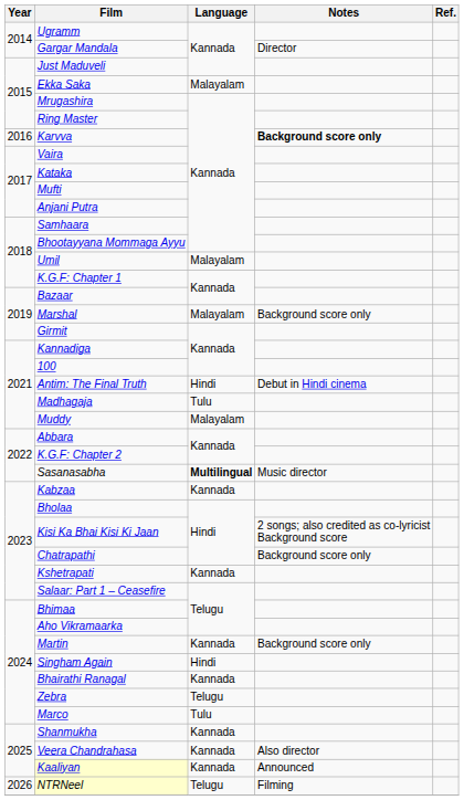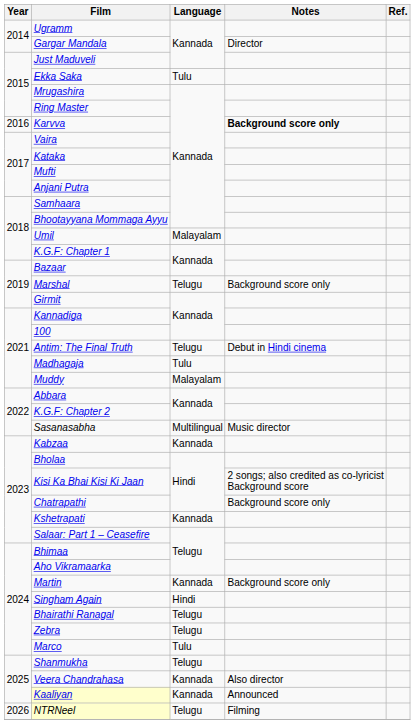 <table class="wikitable sortable">
 <tr>
 <th>Year</th>
 <th>Film</th>
 <th>Language</th>
 <th>Notes</th>
 <th>Ref.</th>
 </tr>
 <tr>
 <td rowspan="2">2014</td>
 <td><em><a href='#'>Ugramm</a></em></td>
 <td rowspan="3">Kannada</td>
 <td></td>
 <td></td>
 </tr>
 <tr>
 <td><em><a href='#'>Gargar Mandala</a></em></td>
 <td>Director</td>
 <td></td>
 </tr>
 <tr>
 <td rowspan="4">2015</td>
 <td><em><a href='#'>Just Maduveli</a></em></td>
 <td></td>
 <td></td>
 </tr>
 <tr>
 <td><em><a href='#'>Ekka Saka</a></em></td>
-<td>Malayalam</td>
+<td>Tulu</td>
 <td></td>
 <td></td>
 </tr>
 <tr>
 <td><em><a href='#'>Mrugashira</a></em></td>
 <td rowspan="9">Kannada</td>
 <td></td>
 <td></td>
 </tr>
 <tr>
 <td><em><a href='#'>Ring Master</a></em></td>
 <td></td>
 <td></td>
 </tr>
 <tr>
 <td>2016</td>
 <td><em><a href='#'>Karvva</a></em></td>
 <td><strong>Background score only</strong></td>
 <td></td>
 </tr>
 <tr>
 <td rowspan="4">2017</td>
 <td><em><a href='#'>Vaira</a></em></td>
 <td></td>
 <td></td>
 </tr>
 <tr>
 <td><em><a href='#'>Kataka</a></em></td>
 <td></td>
 <td></td>
 </tr>
 <tr>
 <td><em><a href='#'>Mufti</a></em></td>
 <td></td>
 <td></td>
 </tr>
 <tr>
 <td><em><a href='#'>Anjani Putra</a></em></td>
 <td></td>
 <td></td>
 </tr>
 <tr>
 <td rowspan="4">2018</td>
 <td><em><a href='#'>Samhaara</a></em></td>
 <td></td>
 <td></td>
 </tr>
 <tr>
 <td><em><a href='#'>Bhootayyana Mommaga Ayyu</a></em></td>
 <td></td>
 <td></td>
 </tr>
 <tr>
 <td><em><a href='#'>Umil</a></em></td>
 <td>Malayalam</td>
 <td></td>
 <td></td>
 </tr>
 <tr>
 <td><em><a href='#'>K.G.F: Chapter 1</a></em></td>
 <td rowspan="2">Kannada</td>
 <td></td>
 <td></td>
 </tr>
 <tr>
 <td rowspan="3">2019</td>
 <td><em><a href='#'>Bazaar</a></em></td>
 <td></td>
 <td></td>
 </tr>
 <tr>
 <td><a href='#'><em>Marshal</em></a></td>
-<td>Malayalam</td>
+<td>Telugu</td>
 <td>Background score only</td>
 <td></td>
 </tr>
 <tr>
 <td><em><a href='#'>Girmit</a></em></td>
 <td rowspan="3">Kannada</td>
 <td></td>
 <td></td>
 </tr>
 <tr>
 <td rowspan="5">2021</td>
 <td><em><a href='#'>Kannadiga</a></em></td>
 <td></td>
 <td></td>
 </tr>
 <tr>
 <td><em><a href='#'>100</a></em></td>
 <td></td>
 <td></td>
 </tr>
 <tr>
 <td><em><a href='#'>Antim: The Final Truth</a></em></td>
-<td>Hindi</td>
+<td>Telugu</td>
 <td>Debut in <a href='#'>Hindi cinema</a></td>
 <td></td>
 </tr>
 <tr>
 <td><em><a href='#'>Madhagaja</a></em></td>
 <td>Tulu</td>
 <td></td>
 <td></td>
 </tr>
 <tr>
 <td><em><a href='#'>Muddy</a></em></td>
 <td>Malayalam</td>
 <td></td>
 <td></td>
 </tr>
 <tr>
 <td rowspan="3">2022</td>
 <td><em><a href='#'>Abbara</a></em></td>
 <td rowspan="2">Kannada</td>
 <td></td>
 <td></td>
 </tr>
 <tr>
 <td><em><a href='#'>K.G.F: Chapter 2</a></em></td>
 <td></td>
 <td></td>
 </tr>
 <tr>
 <td><em>Sasanasabha</em></td>
-<td><strong>Multilingual</strong></td>
+<td>Multilingual</td>
 <td>Music director</td>
 <td></td>
 </tr>
 <tr>
 <td rowspan="6">2023</td>
 <td><em><a href='#'>Kabzaa</a></em></td>
 <td>Kannada</td>
 <td></td>
 <td></td>
 </tr>
 <tr>
 <td><em><a href='#'>Bholaa</a></em></td>
 <td rowspan="3">Hindi</td>
 <td></td>
 <td></td>
 </tr>
 <tr>
 <td><em><a href='#'>Kisi Ka Bhai Kisi Ki Jaan</a></em></td>
 <td>2 songs; also credited as co-lyricist <br>Background score</td>
 <td></td>
 </tr>
 <tr>
 <td><em><a href='#'>Chatrapathi</a></em></td>
 <td>Background score only</td>
 <td></td>
 </tr>
 <tr>
 <td><em><a href='#'>Kshetrapati</a></em></td>
 <td>Kannada</td>
 <td></td>
 <td></td>
 </tr>
 <tr>
 <td><em><a href='#'>Salaar: Part 1 – Ceasefire</a></em></td>
 <td rowspan="3">Telugu</td>
 <td></td>
 <td></td>
 </tr>
 <tr>
 <td rowspan="7">2024</td>
 <td><em><a href='#'>Bhimaa</a></em></td>
 <td></td>
 <td></td>
 </tr>
 <tr>
 <td><em><a href='#'>Aho Vikramaarka</a></em></td>
 <td></td>
 <td></td>
 </tr>
 <tr>
 <td><em><a href='#'>Martin</a></em></td>
 <td>Kannada</td>
 <td>Background score only</td>
 <td></td>
 </tr>
 <tr>
 <td><em><a href='#'>Singham Again</a></em></td>
 <td>Hindi</td>
 <td></td>
 <td></td>
 </tr>
 <tr>
 <td><em><a href='#'>Bhairathi Ranagal</a></em></td>
-<td>Kannada</td>
+<td>Telugu</td>
 <td></td>
 <td></td>
 </tr>
 <tr>
 <td><em><a href='#'>Zebra</a></em></td>
 <td>Telugu</td>
 <td></td>
 <td></td>
 </tr>
 <tr>
 <td><em><a href='#'>Marco</a></em></td>
 <td>Tulu</td>
 <td></td>
 <td></td>
 </tr>
 <tr>
 <td rowspan="3">2025</td>
 <td><em><a href='#'>Shanmukha</a></em></td>
-<td>Kannada</td>
+<td>Telugu</td>
 <td></td>
 <td></td>
 </tr>
 <tr>
 <td><em><a href='#'>Veera Chandrahasa</a></em></td>
 <td>Kannada</td>
 <td>Also director</td>
 <td></td>
 </tr>
 <tr>
 <td style="background:#FFFFCC;"><em><a href='#'>Kaaliyan</a></em> </td>
 <td>Kannada</td>
 <td>Announced</td>
 <td></td>
 </tr>
 <tr>
 <td>2026</td>
 <td style="background:#FFFFCC;"><em>NTRNeel</em> </td>
 <td>Telugu</td>
 <td>Filming</td>
 <td></td>
 </tr>
 <tr>
 </tr>
 </table>
